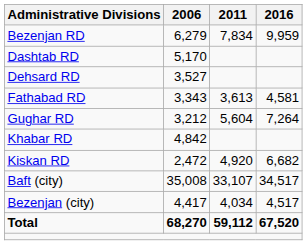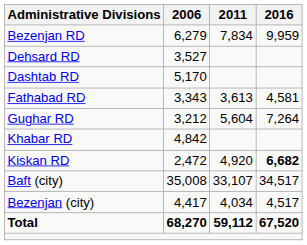 <table class="wikitable">
 <tr>
 <th>Administrative Divisions</th>
 <th>2006</th>
 <th>2011</th>
 <th>2016</th>
 </tr>
 <tr>
 <td><a href='#'>Bezenjan RD</a></td>
 <td style="text-align: right;">6,279</td>
 <td style="text-align: right;">7,834</td>
 <td style="text-align: right;">9,959</td>
 </tr>
 <tr>
-<td><a href='#'>Dashtab RD</a></td>
-<td style="text-align: right;">5,170</td>
+<td><a href='#'>Dehsard RD</a></td>
+<td style="text-align: right;">3,527</td>
 <td style="text-align: right;"></td>
 <td style="text-align: right;"></td>
 </tr>
 <tr>
-<td><a href='#'>Dehsard RD</a></td>
-<td style="text-align: right;">3,527</td>
+<td><a href='#'>Dashtab RD</a></td>
+<td style="text-align: right;">5,170</td>
 <td style="text-align: right;"></td>
 <td style="text-align: right;"></td>
 </tr>
 <tr>
 <td><a href='#'>Fathabad RD</a></td>
 <td style="text-align: right;">3,343</td>
 <td style="text-align: right;">3,613</td>
 <td style="text-align: right;">4,581</td>
 </tr>
 <tr>
 <td><a href='#'>Gughar RD</a></td>
 <td style="text-align: right;">3,212</td>
 <td style="text-align: right;">5,604</td>
 <td style="text-align: right;">7,264</td>
 </tr>
 <tr>
 <td><a href='#'>Khabar RD</a></td>
 <td style="text-align: right;">4,842</td>
 <td style="text-align: right;"></td>
 <td style="text-align: right;"></td>
 </tr>
 <tr>
 <td><a href='#'>Kiskan RD</a></td>
 <td style="text-align: right;">2,472</td>
 <td style="text-align: right;">4,920</td>
-<td style="text-align: right;">6,682</td>
+<td style="text-align: right;"><strong>6,682</strong></td>
 </tr>
 <tr>
 <td><a href='#'>Baft</a> (city)</td>
 <td style="text-align: right;">35,008</td>
 <td style="text-align: right;">33,107</td>
 <td style="text-align: right;">34,517</td>
 </tr>
 <tr>
 <td><a href='#'>Bezenjan</a> (city)</td>
 <td style="text-align: right;">4,417</td>
 <td style="text-align: right;">4,034</td>
 <td style="text-align: right;">4,517</td>
 </tr>
 <tr>
 <td><strong>Total</strong></td>
 <td style="text-align: right;"><strong>68,270</strong></td>
 <td style="text-align: right;"><strong>59,112</strong></td>
 <td style="text-align: right;"><strong>67,520</strong></td>
 </tr>
 <tr>
 <td colspan=4></td>
 </tr>
 </table>
